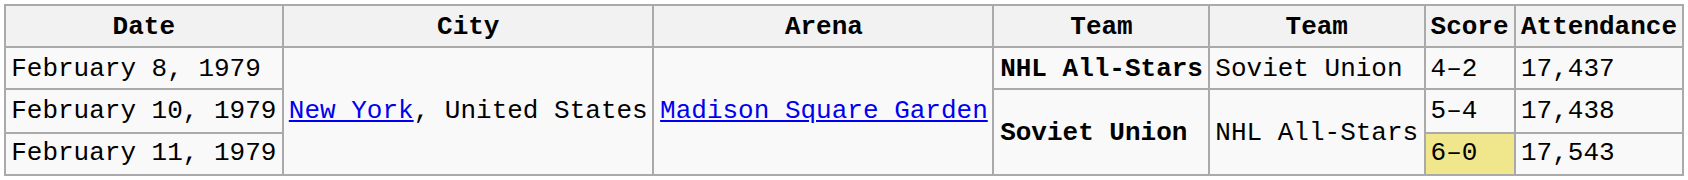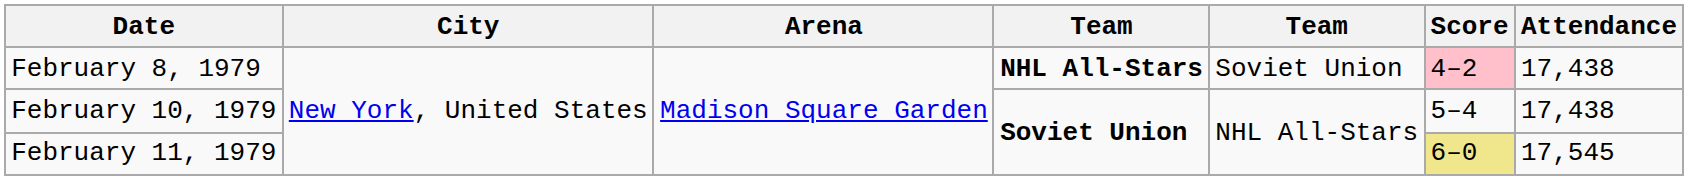 <table class="wikitable">
 <tr>
 <th>Date</th>
 <th>City</th>
 <th>Arena</th>
 <th>Team</th>
 <th>Team</th>
 <th>Score</th>
 <th>Attendance</th>
 </tr>
 <tr>
 <td>February 8, 1979</td>
 <td rowspan="3"><a href='#'>New York</a>, United States</td>
 <td rowspan="3"><a href='#'>Madison Square Garden</a></td>
 <td><strong>NHL All-Stars</strong></td>
 <td>Soviet Union</td>
-<td>4–2</td>
-<td>17,437</td>
+<td style="background: pink;">4–2</td>
+<td>17,438</td>
 </tr>
 <tr>
 <td>February 10, 1979</td>
 <td rowspan="2"><strong>Soviet Union</strong></td>
 <td rowspan="2">NHL All-Stars</td>
 <td>5–4</td>
 <td>17,438</td>
 </tr>
 <tr>
 <td>February 11, 1979</td>
 <td style="background: khaki;">6–0</td>
-<td>17,543</td>
+<td>17,545</td>
 </tr>
 </table>
